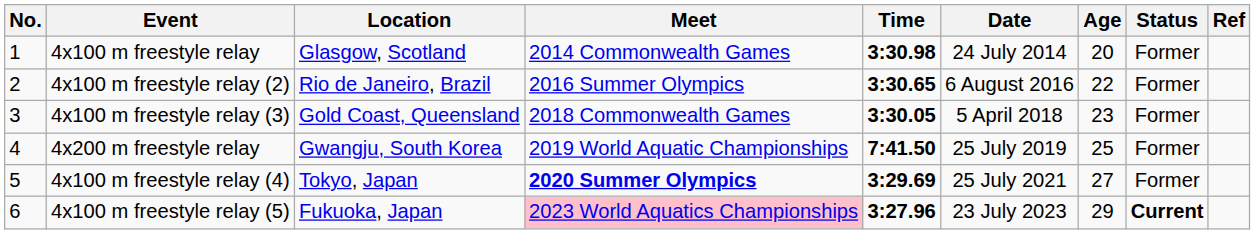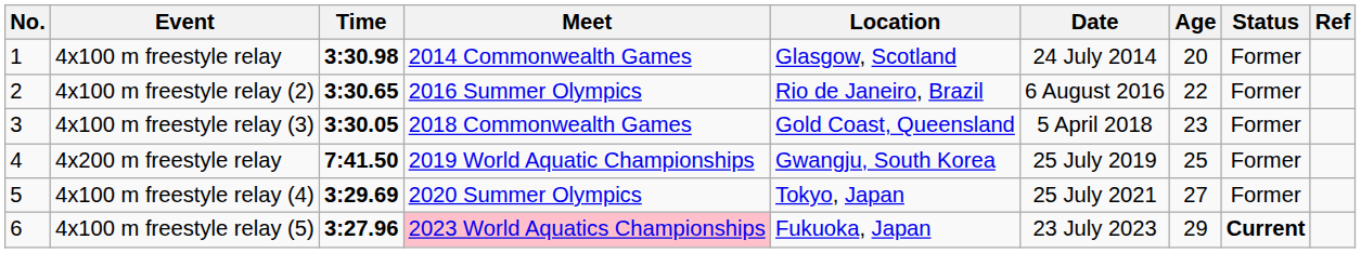 <table class="wikitable sortable">
 <tr>
 <th>No.</th>
 <th>Event</th>
+<th>Time</th>
+<th>Meet</th>
 <th>Location</th>
-<th>Meet</th>
-<th>Time</th>
 <th>Date</th>
 <th>Age</th>
 <th>Status</th>
 <th>Ref</th>
 </tr>
 <tr>
 <td>1</td>
 <td>4x100 m freestyle relay</td>
+<td align="center"><strong>3:30.98</strong></td>
+<td><a href='#'>2014 Commonwealth Games</a></td>
 <td><a href='#'>Glasgow</a>, <a href='#'>Scotland</a></td>
-<td><a href='#'>2014 Commonwealth Games</a></td>
-<td align="center"><strong>3:30.98</strong></td>
 <td align="center">24 July 2014</td>
 <td align="center">20</td>
 <td align="center">Former</td>
 <td align="center"></td>
 </tr>
 <tr>
 <td>2</td>
 <td>4x100 m freestyle relay (2)</td>
+<td align="center"><strong>3:30.65</strong></td>
+<td><a href='#'>2016 Summer Olympics</a></td>
 <td><a href='#'>Rio de Janeiro</a>, <a href='#'>Brazil</a></td>
-<td><a href='#'>2016 Summer Olympics</a></td>
-<td align="center"><strong>3:30.65</strong></td>
 <td align="center">6 August 2016</td>
 <td align="center">22</td>
 <td align="center">Former</td>
 <td align="center"></td>
 </tr>
 <tr>
 <td>3</td>
 <td>4x100 m freestyle relay (3)</td>
+<td align="center"><strong>3:30.05</strong></td>
+<td><a href='#'>2018 Commonwealth Games</a></td>
 <td><a href='#'>Gold Coast, Queensland</a></td>
-<td><a href='#'>2018 Commonwealth Games</a></td>
-<td align="center"><strong>3:30.05</strong></td>
 <td align="center">5 April 2018</td>
 <td align="center">23</td>
 <td align="center">Former</td>
 <td align="center"></td>
 </tr>
 <tr>
 <td>4</td>
 <td>4x200 m freestyle relay</td>
+<td align="center"><strong>7:41.50</strong></td>
+<td><a href='#'>2019 World Aquatic Championships</a></td>
 <td><a href='#'>Gwangju, South Korea</a></td>
-<td><a href='#'>2019 World Aquatic Championships</a></td>
-<td align="center"><strong>7:41.50</strong></td>
 <td align="center">25 July 2019</td>
 <td align="center">25</td>
 <td align="center">Former</td>
 <td align="center"></td>
 </tr>
 <tr>
 <td>5</td>
 <td>4x100 m freestyle relay (4)</td>
+<td align="center"><strong>3:29.69</strong></td>
+<td><a href='#'>2020 Summer Olympics</a></td>
 <td><a href='#'>Tokyo</a>, <a href='#'>Japan</a></td>
-<td><strong><a href='#'>2020 Summer Olympics</a></strong></td>
-<td align="center"><strong>3:29.69</strong></td>
 <td align="center">25 July 2021</td>
 <td align="center">27</td>
 <td align="center">Former</td>
 <td align="center"></td>
 </tr>
 <tr>
 <td>6</td>
 <td>4x100 m freestyle relay (5)</td>
+<td align="center"><strong>3:27.96</strong></td>
+<td style="background: pink;"><a href='#'>2023 World Aquatics Championships</a></td>
 <td><a href='#'>Fukuoka</a>, <a href='#'>Japan</a></td>
-<td style="background: pink;"><a href='#'>2023 World Aquatics Championships</a></td>
-<td align="center"><strong>3:27.96</strong></td>
 <td align="center">23 July 2023</td>
 <td align="center">29</td>
 <td align="center"><strong>Current</strong></td>
 <td align="center"></td>
 </tr>
 </table>
